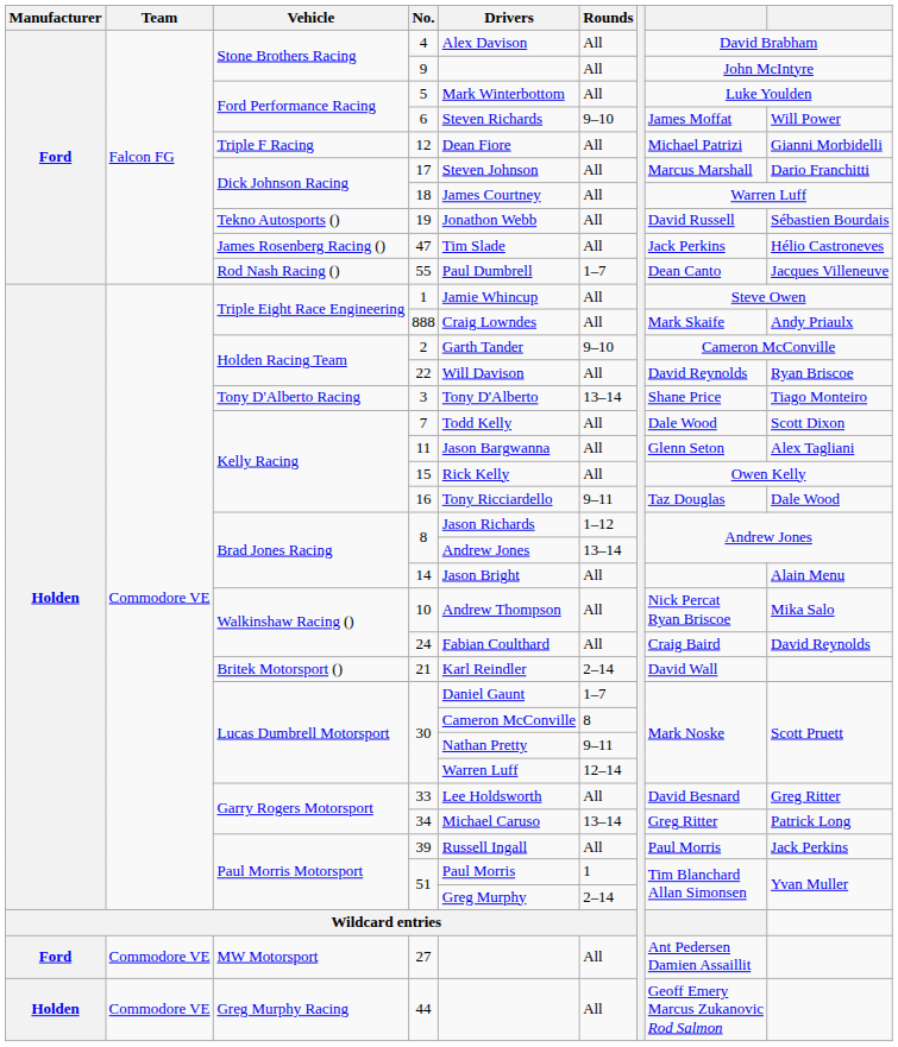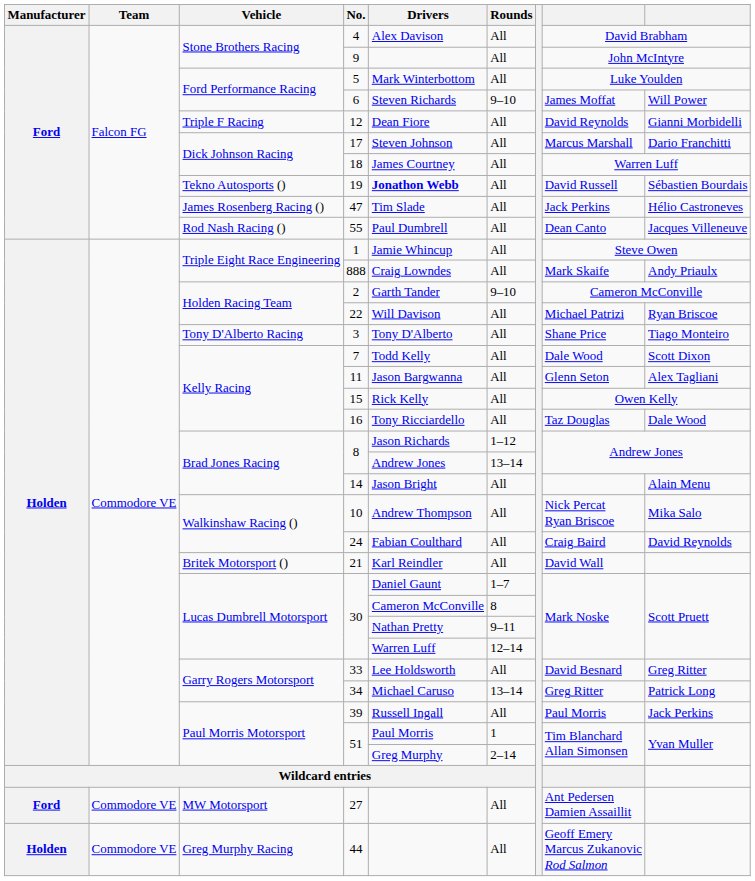 <table class="wikitable" style="font-size: 85%;">
 <tr>
 <th>Manufacturer</th>
 <th>Team</th>
 <th>Vehicle</th>
 <th>No.</th>
 <th>Drivers</th>
 <th>Rounds</th>
 <th rowspan=40></th>
 <th></th>
 <th></th>
 </tr>
 <tr>
 <th rowspan=10><a href='#'>Ford</a></th>
 <td rowspan=10><a href='#'>Falcon FG</a></td>
 <td rowspan=2><a href='#'>Stone Brothers Racing</a></td>
 <td align=center>4</td>
 <td> <a href='#'>Alex Davison</a></td>
 <td>All</td>
 <td colspan="2" align="center"> <a href='#'>David Brabham</a></td>
 </tr>
 <tr>
 <td align=center>9</td>
 <td></td>
 <td>All</td>
 <td colspan="2" align="center"> <a href='#'>John McIntyre</a></td>
 </tr>
 <tr>
 <td rowspan=2><a href='#'>Ford Performance Racing</a></td>
 <td align=center>5</td>
 <td> <a href='#'>Mark Winterbottom</a></td>
 <td>All</td>
 <td colspan="2" align="center"> <a href='#'>Luke Youlden</a></td>
 </tr>
 <tr>
 <td align=center>6</td>
 <td> <a href='#'>Steven Richards</a></td>
 <td>9–10</td>
 <td> <a href='#'>James Moffat</a></td>
 <td> <a href='#'>Will Power</a></td>
 </tr>
 <tr>
 <td><a href='#'>Triple F Racing</a></td>
 <td align=center>12</td>
 <td> <a href='#'>Dean Fiore</a></td>
 <td>All</td>
-<td> <a href='#'>Michael Patrizi</a></td>
+<td> <a href='#'>David Reynolds</a></td>
 <td> <a href='#'>Gianni Morbidelli</a></td>
 </tr>
 <tr>
 <td rowspan=2><a href='#'>Dick Johnson Racing</a></td>
 <td align=center>17</td>
 <td> <a href='#'>Steven Johnson</a></td>
 <td>All</td>
 <td> <a href='#'>Marcus Marshall</a></td>
 <td> <a href='#'>Dario Franchitti</a></td>
 </tr>
 <tr>
 <td align=center>18</td>
 <td> <a href='#'>James Courtney</a></td>
 <td>All</td>
 <td colspan="2" align="center"> <a href='#'>Warren Luff</a></td>
 </tr>
 <tr>
 <td><a href='#'>Tekno Autosports</a> ()</td>
 <td align=center>19</td>
-<td> <a href='#'>Jonathon Webb</a></td>
+<td><strong> <a href='#'>Jonathon Webb</a></strong></td>
 <td>All</td>
 <td> <a href='#'>David Russell</a></td>
 <td> <a href='#'>Sébastien Bourdais</a></td>
 </tr>
 <tr>
 <td><a href='#'>James Rosenberg Racing</a> ()</td>
 <td align=center>47</td>
 <td> <a href='#'>Tim Slade</a></td>
 <td>All</td>
 <td> <a href='#'>Jack Perkins</a></td>
 <td> <a href='#'>Hélio Castroneves</a></td>
 </tr>
 <tr>
 <td><a href='#'>Rod Nash Racing</a> ()</td>
 <td align=center>55</td>
 <td> <a href='#'>Paul Dumbrell</a></td>
-<td>1–7</td>
+<td>All</td>
 <td> <a href='#'>Dean Canto</a></td>
 <td> <a href='#'>Jacques Villeneuve</a></td>
 </tr>
 <tr>
 <th rowspan=24><a href='#'>Holden</a></th>
 <td rowspan=24><a href='#'>Commodore VE</a></td>
 <td rowspan=2><a href='#'>Triple Eight Race Engineering</a></td>
 <td align=center>1</td>
 <td> <a href='#'>Jamie Whincup</a></td>
 <td>All</td>
 <td colspan="2" align="center"> <a href='#'>Steve Owen</a></td>
 </tr>
 <tr>
 <td align=center>888</td>
 <td> <a href='#'>Craig Lowndes</a></td>
 <td>All</td>
 <td> <a href='#'>Mark Skaife</a></td>
 <td> <a href='#'>Andy Priaulx</a></td>
 </tr>
 <tr>
 <td rowspan=2><a href='#'>Holden Racing Team</a></td>
 <td align=center>2</td>
 <td> <a href='#'>Garth Tander</a></td>
 <td>9–10</td>
 <td colspan="2" align="center"> <a href='#'>Cameron McConville</a></td>
 </tr>
 <tr>
 <td align=center>22</td>
 <td> <a href='#'>Will Davison</a></td>
 <td>All</td>
-<td> <a href='#'>David Reynolds</a></td>
+<td> <a href='#'>Michael Patrizi</a></td>
 <td> <a href='#'>Ryan Briscoe</a></td>
 </tr>
 <tr>
 <td><a href='#'>Tony D'Alberto Racing</a></td>
 <td align=center>3</td>
 <td> <a href='#'>Tony D'Alberto</a></td>
-<td>13–14</td>
+<td>All</td>
 <td> <a href='#'>Shane Price</a></td>
 <td> <a href='#'>Tiago Monteiro</a></td>
 </tr>
 <tr>
 <td rowspan=4><a href='#'>Kelly Racing</a></td>
 <td align=center>7</td>
 <td> <a href='#'>Todd Kelly</a></td>
 <td>All</td>
 <td> <a href='#'>Dale Wood</a></td>
 <td> <a href='#'>Scott Dixon</a></td>
 </tr>
 <tr>
 <td align=center>11</td>
 <td> <a href='#'>Jason Bargwanna</a></td>
 <td>All</td>
 <td> <a href='#'>Glenn Seton</a></td>
 <td> <a href='#'>Alex Tagliani</a></td>
 </tr>
 <tr>
 <td align=center>15</td>
 <td> <a href='#'>Rick Kelly</a></td>
 <td>All</td>
 <td colspan="2" align="center"> <a href='#'>Owen Kelly</a></td>
 </tr>
 <tr>
 <td align=center>16</td>
 <td> <a href='#'>Tony Ricciardello</a></td>
-<td>9–11</td>
+<td>All</td>
 <td> <a href='#'>Taz Douglas</a></td>
 <td> <a href='#'>Dale Wood</a></td>
 </tr>
 <tr>
 <td rowspan=3><a href='#'>Brad Jones Racing</a></td>
 <td align=center rowspan=2>8</td>
 <td> <a href='#'>Jason Richards</a></td>
 <td>1–12</td>
 <td colspan="2" rowspan=2 align="center"> <a href='#'>Andrew Jones</a></td>
 </tr>
 <tr>
 <td> <a href='#'>Andrew Jones</a></td>
 <td>13–14</td>
 </tr>
 <tr>
 <td align=center>14</td>
 <td> <a href='#'>Jason Bright</a></td>
 <td>All</td>
 <td></td>
 <td> <a href='#'>Alain Menu</a></td>
 </tr>
 <tr>
 <td rowspan=2><a href='#'>Walkinshaw Racing</a> ()</td>
 <td align=center>10</td>
 <td> <a href='#'>Andrew Thompson</a></td>
 <td>All</td>
 <td> <a href='#'>Nick Percat</a><br> <a href='#'>Ryan Briscoe</a></td>
 <td> <a href='#'>Mika Salo</a></td>
 </tr>
 <tr>
 <td align=center>24</td>
 <td> <a href='#'>Fabian Coulthard</a></td>
 <td>All</td>
 <td> <a href='#'>Craig Baird</a></td>
 <td> <a href='#'>David Reynolds</a></td>
 </tr>
 <tr>
 <td><a href='#'>Britek Motorsport</a> ()</td>
 <td align=center>21</td>
 <td> <a href='#'>Karl Reindler</a></td>
-<td>2–14</td>
+<td>All</td>
 <td> <a href='#'>David Wall</a></td>
 <td></td>
 </tr>
 <tr>
 <td rowspan=4><a href='#'>Lucas Dumbrell Motorsport</a></td>
 <td align=center rowspan=4>30</td>
 <td> <a href='#'>Daniel Gaunt</a></td>
 <td>1–7</td>
 <td rowspan=4> <a href='#'>Mark Noske</a></td>
 <td rowspan=4> <a href='#'>Scott Pruett</a></td>
 </tr>
 <tr>
 <td> <a href='#'>Cameron McConville</a></td>
 <td>8</td>
 </tr>
 <tr>
 <td> <a href='#'>Nathan Pretty</a></td>
 <td>9–11</td>
 </tr>
 <tr>
 <td> <a href='#'>Warren Luff</a></td>
 <td>12–14</td>
 </tr>
 <tr>
 <td rowspan=2><a href='#'>Garry Rogers Motorsport</a></td>
 <td align=center>33</td>
 <td> <a href='#'>Lee Holdsworth</a></td>
 <td>All</td>
 <td> <a href='#'>David Besnard</a></td>
 <td> <a href='#'>Greg Ritter</a></td>
 </tr>
 <tr>
 <td align=center>34</td>
 <td> <a href='#'>Michael Caruso</a></td>
 <td>13–14</td>
 <td> <a href='#'>Greg Ritter</a></td>
 <td> <a href='#'>Patrick Long</a></td>
 </tr>
 <tr>
 <td rowspan=3><a href='#'>Paul Morris Motorsport</a></td>
 <td align=center>39</td>
 <td> <a href='#'>Russell Ingall</a></td>
 <td>All</td>
 <td> <a href='#'>Paul Morris</a></td>
 <td> <a href='#'>Jack Perkins</a></td>
 </tr>
 <tr>
 <td align=center rowspan=2>51</td>
 <td> <a href='#'>Paul Morris</a></td>
 <td>1</td>
 <td rowspan=2> <a href='#'>Tim Blanchard</a><br> <a href='#'>Allan Simonsen</a></td>
 <td rowspan=2> <a href='#'>Yvan Muller</a></td>
 </tr>
 <tr>
 <td> <a href='#'>Greg Murphy</a></td>
 <td>2–14</td>
 </tr>
 <tr>
 <th colspan=8>Wildcard entries</th>
 </tr>
 <tr>
 <th><a href='#'>Ford</a></th>
 <td><a href='#'>Commodore VE</a></td>
 <td><a href='#'>MW Motorsport</a></td>
 <td align=center>27</td>
 <td></td>
 <td>All</td>
 <td> <a href='#'>Ant Pedersen</a> <br> <a href='#'>Damien Assaillit</a></td>
 <td></td>
 </tr>
 <tr>
 <th><a href='#'>Holden</a></th>
 <td><a href='#'>Commodore VE</a></td>
 <td><a href='#'>Greg Murphy Racing</a></td>
 <td align=center>44</td>
 <td></td>
 <td>All</td>
 <td> <a href='#'>Geoff Emery</a><br>  <a href='#'>Marcus Zukanovic</a><br>  <em><a href='#'>Rod Salmon</a></em></td>
 <td></td>
 </tr>
 </table>
